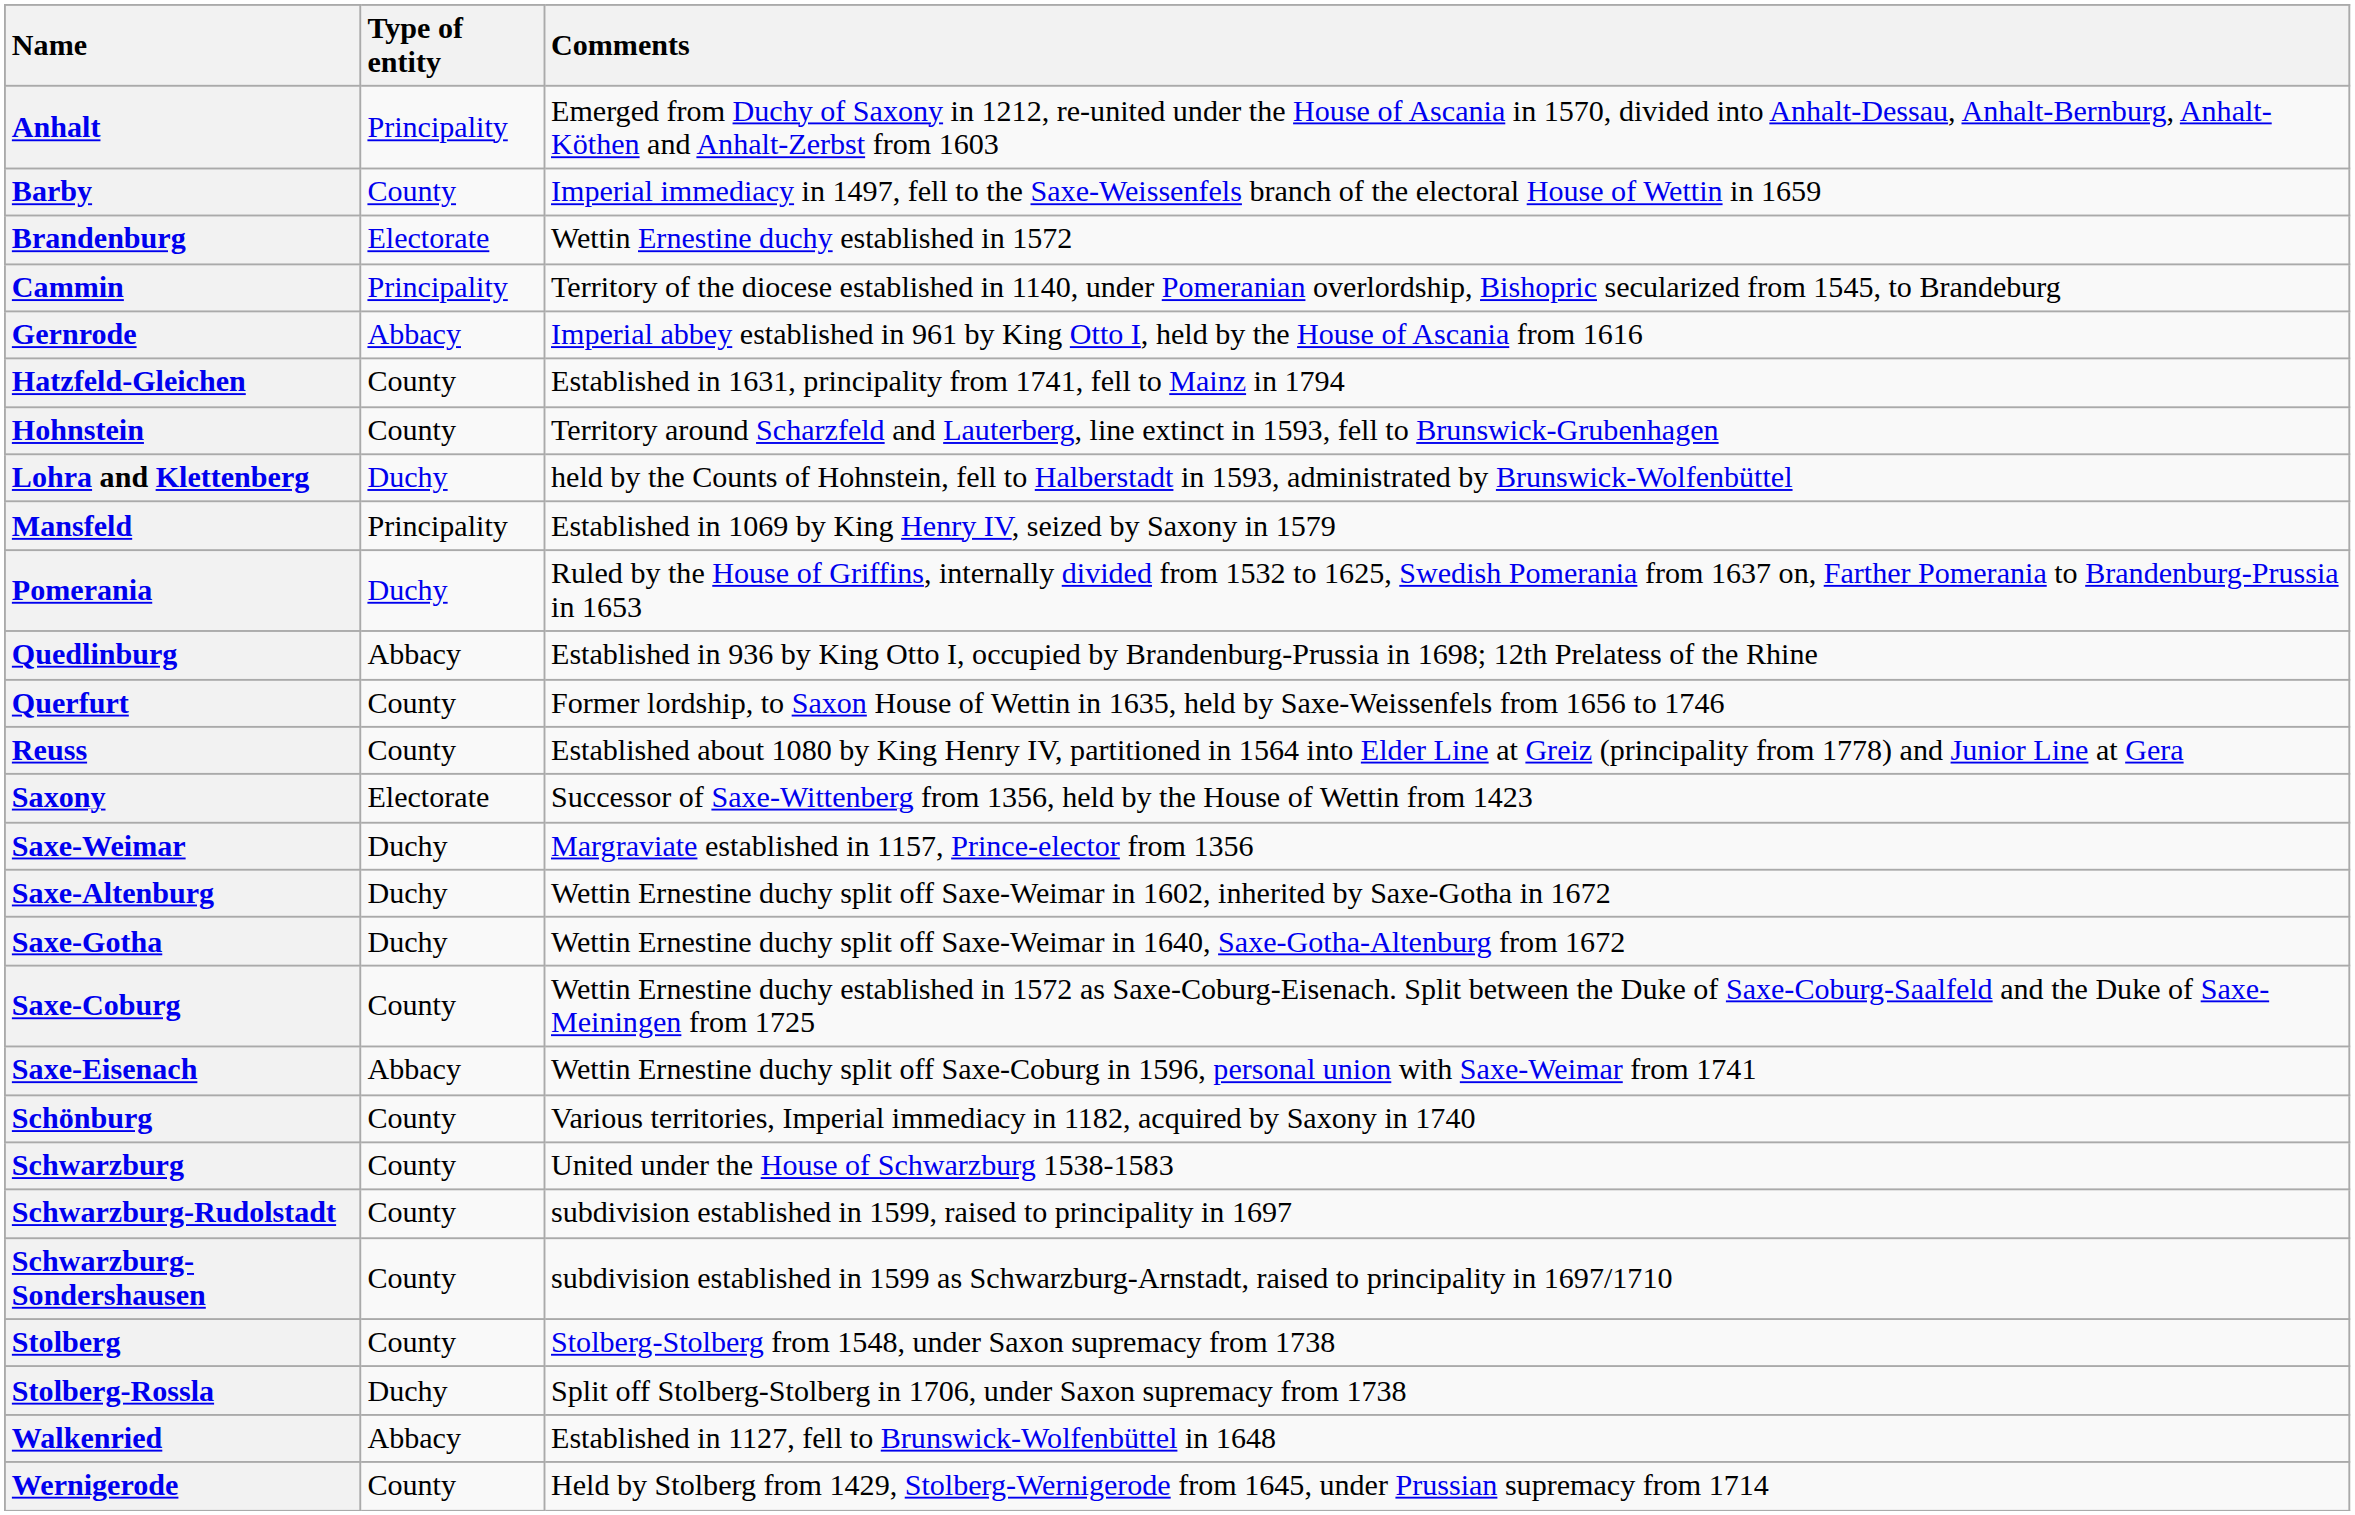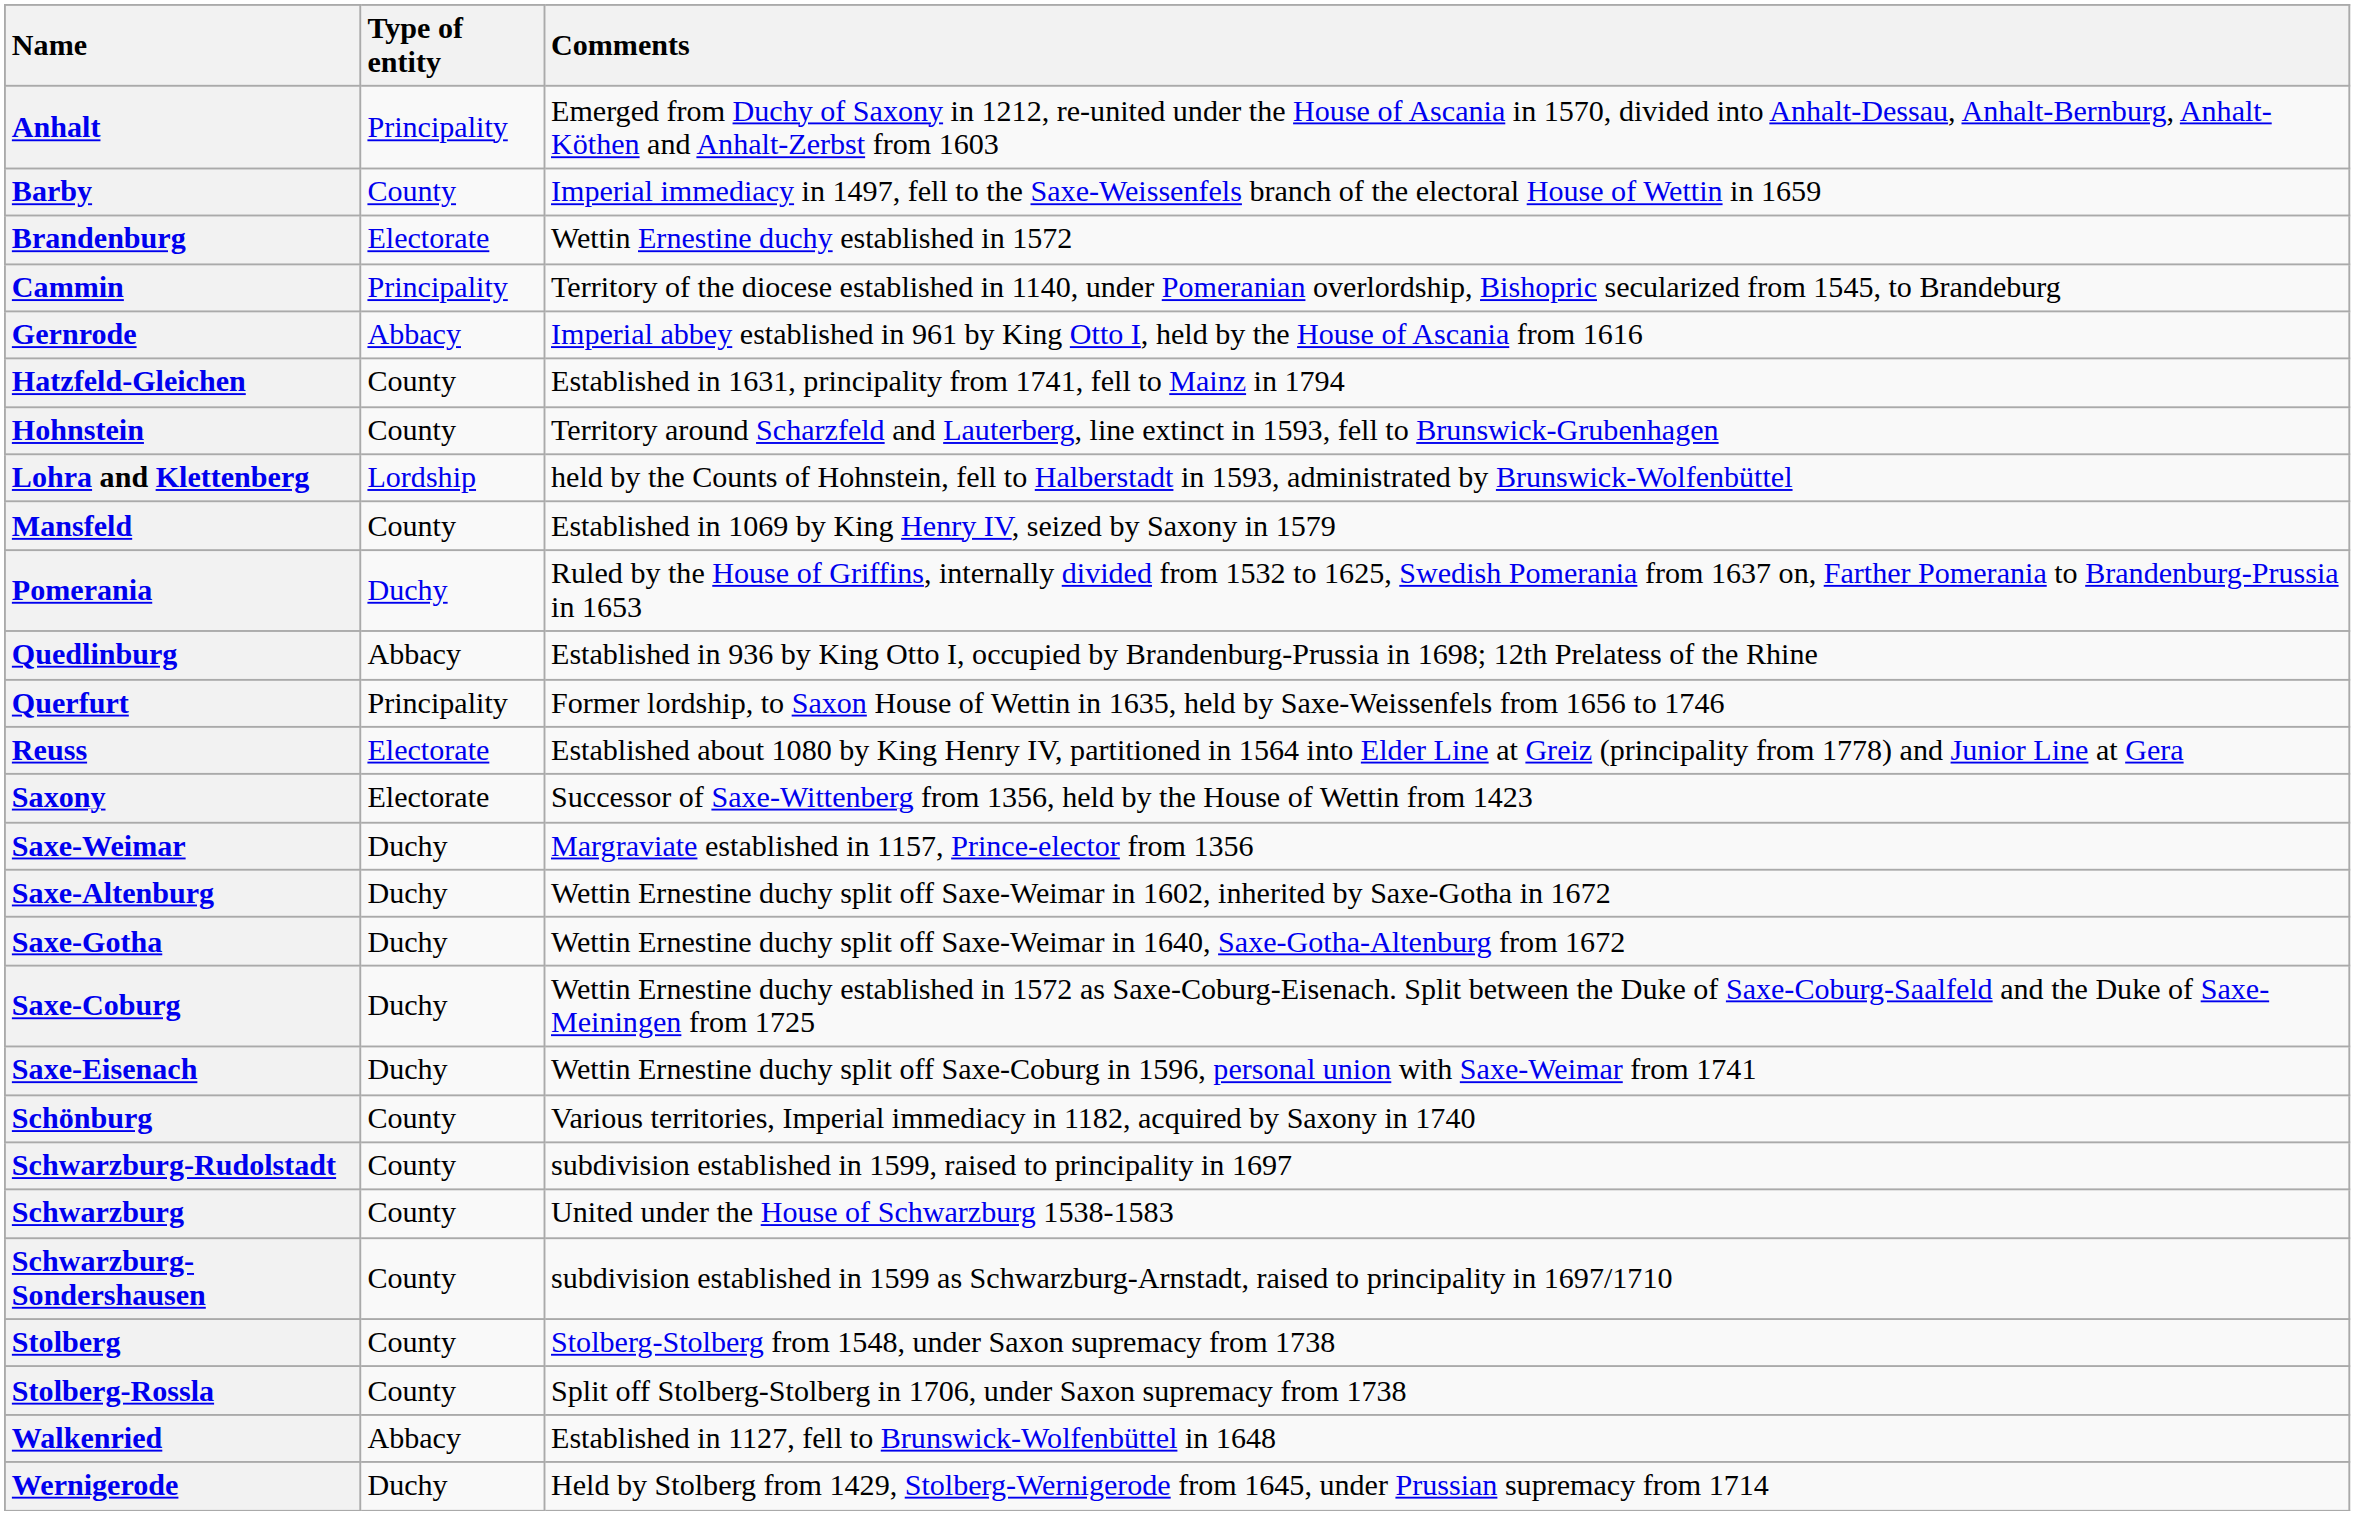 <table class="wikitable">
 <tr>
 <th scope="col" style="text-align: left;">Name</th>
 <th scope="col" style="text-align: left;">Type of entity</th>
 <th scope="col" style="text-align: left;">Comments</th>
 </tr>
 <tr>
 <th scope="row" style="text-align: left;"> <a href='#'>Anhalt</a></th>
 <td><a href='#'>Principality</a></td>
 <td>Emerged from <a href='#'>Duchy of Saxony</a> in 1212, re-united under the <a href='#'>House of Ascania</a> in 1570, divided into <a href='#'>Anhalt-Dessau</a>, <a href='#'>Anhalt-Bernburg</a>, <a href='#'>Anhalt-Köthen</a> and <a href='#'>Anhalt-Zerbst</a> from 1603</td>
 </tr>
 <tr>
 <th scope="row" style="text-align: left;"> <a href='#'>Barby</a></th>
 <td><a href='#'>County</a></td>
 <td><a href='#'>Imperial immediacy</a> in 1497, fell to the <a href='#'>Saxe-Weissenfels</a> branch of the electoral <a href='#'>House of Wettin</a> in 1659</td>
 </tr>
 <tr>
 <th scope="row" style="text-align: left;"> <a href='#'>Brandenburg</a></th>
 <td><a href='#'>Electorate</a></td>
 <td>Wettin <a href='#'>Ernestine duchy</a> established in 1572</td>
 </tr>
 <tr>
 <th scope="row" style="text-align: left;"> <a href='#'>Cammin</a></th>
 <td><a href='#'>Principality</a></td>
 <td>Territory of the diocese established in 1140, under <a href='#'>Pomeranian</a> overlordship, <a href='#'>Bishopric</a> secularized from 1545, to Brandeburg</td>
 </tr>
 <tr>
 <th scope="row" style="text-align: left;"> <a href='#'>Gernrode</a></th>
 <td><a href='#'>Abbacy</a></td>
 <td><a href='#'>Imperial abbey</a> established in 961 by King <a href='#'>Otto I</a>, held by the <a href='#'>House of Ascania</a> from 1616</td>
 </tr>
 <tr>
 <th scope="row" style="text-align: left;"><a href='#'>Hatzfeld-Gleichen</a></th>
 <td>County</td>
 <td>Established in 1631, principality from 1741, fell to <a href='#'>Mainz</a> in 1794</td>
 </tr>
 <tr>
 <th scope="row" style="text-align: left;"> <a href='#'>Hohnstein</a></th>
 <td>County</td>
 <td>Territory around <a href='#'>Scharzfeld</a> and <a href='#'>Lauterberg</a>, line extinct in 1593, fell to <a href='#'>Brunswick-Grubenhagen</a></td>
 </tr>
 <tr>
 <th scope="row" style="text-align: left;"><a href='#'>Lohra</a> and <a href='#'>Klettenberg</a></th>
-<td><a href='#'>Duchy</a></td>
+<td><a href='#'>Lordship</a></td>
 <td>held by the Counts of Hohnstein, fell to <a href='#'>Halberstadt</a> in 1593, administrated by <a href='#'>Brunswick-Wolfenbüttel</a></td>
 </tr>
 <tr>
 <th scope="row" style="text-align: left;"> <a href='#'>Mansfeld</a></th>
-<td>Principality</td>
+<td>County</td>
 <td>Established in 1069 by King <a href='#'>Henry IV</a>, seized by Saxony in 1579</td>
 </tr>
 <tr>
 <th scope="row" style="text-align: left;"> <a href='#'>Pomerania</a></th>
 <td><a href='#'>Duchy</a></td>
 <td>Ruled by the <a href='#'>House of Griffins</a>, internally <a href='#'>divided</a> from 1532 to 1625, <a href='#'>Swedish Pomerania</a> from 1637 on, <a href='#'>Farther Pomerania</a> to <a href='#'>Brandenburg-Prussia</a> in 1653</td>
 </tr>
 <tr>
 <th scope="row" style="text-align: left;"> <a href='#'>Quedlinburg</a></th>
 <td>Abbacy</td>
 <td>Established in 936 by King Otto I, occupied by Brandenburg-Prussia in 1698; 12th Prelatess of the Rhine</td>
 </tr>
 <tr>
 <th scope="row" style="text-align: left;"> <a href='#'>Querfurt</a></th>
-<td>County</td>
+<td>Principality</td>
 <td>Former lordship, to <a href='#'>Saxon</a> House of Wettin in 1635, held by Saxe-Weissenfels from 1656 to 1746</td>
 </tr>
 <tr>
 <th scope="row" style="text-align: left;"> <a href='#'>Reuss</a></th>
-<td>County</td>
+<td><a href='#'>Electorate</a></td>
 <td>Established about 1080 by King Henry IV, partitioned in 1564 into <a href='#'>Elder Line</a> at <a href='#'>Greiz</a> (principality from 1778) and <a href='#'>Junior Line</a> at <a href='#'>Gera</a></td>
 </tr>
 <tr>
 <th scope="row" style="text-align: left;"> <a href='#'>Saxony</a></th>
 <td>Electorate</td>
 <td>Successor of <a href='#'>Saxe-Wittenberg</a> from 1356, held by the House of Wettin from 1423</td>
 </tr>
 <tr>
 <th scope="row" style="text-align: left;"> <a href='#'>Saxe-Weimar</a></th>
 <td>Duchy</td>
 <td><a href='#'>Margraviate</a> established in 1157, <a href='#'>Prince-elector</a> from 1356</td>
 </tr>
 <tr>
 <th scope="row" style="text-align: left;"> <a href='#'>Saxe-Altenburg</a></th>
 <td>Duchy</td>
 <td>Wettin Ernestine duchy split off Saxe-Weimar in 1602, inherited by Saxe-Gotha in 1672</td>
 </tr>
 <tr>
 <th scope="row" style="text-align: left;"> <a href='#'>Saxe-Gotha</a></th>
 <td>Duchy</td>
 <td>Wettin Ernestine duchy split off Saxe-Weimar in 1640, <a href='#'>Saxe-Gotha-Altenburg</a> from 1672</td>
 </tr>
 <tr>
 <th scope="row" style="text-align: left;"><a href='#'>Saxe-Coburg</a></th>
-<td>County</td>
+<td>Duchy</td>
 <td>Wettin Ernestine duchy established in 1572 as Saxe-Coburg-Eisenach. Split between the Duke of <a href='#'>Saxe-Coburg-Saalfeld</a> and the Duke of <a href='#'>Saxe-Meiningen</a> from 1725</td>
 </tr>
 <tr>
 <th scope="row" style="text-align: left;"> <a href='#'>Saxe-Eisenach</a></th>
-<td>Abbacy</td>
+<td>Duchy</td>
 <td>Wettin Ernestine duchy split off Saxe-Coburg in 1596, <a href='#'>personal union</a> with <a href='#'>Saxe-Weimar</a> from 1741</td>
 </tr>
 <tr>
 <th scope="row" style="text-align: left;"> <a href='#'>Schönburg</a></th>
 <td>County</td>
 <td>Various territories, Imperial immediacy in 1182, acquired by Saxony in 1740</td>
 </tr>
 <tr>
+<th scope="row" style="text-align: left;"> <a href='#'>Schwarzburg-Rudolstadt</a></th>
+<td>County</td>
+<td>subdivision established in 1599, raised to principality in 1697</td>
+</tr>
+<tr>
 <th scope="row" style="text-align: left;"> <a href='#'>Schwarzburg</a></th>
 <td>County</td>
 <td>United under the <a href='#'>House of Schwarzburg</a> 1538-1583</td>
-</tr>
-<tr>
-<th scope="row" style="text-align: left;"> <a href='#'>Schwarzburg-Rudolstadt</a></th>
-<td>County</td>
-<td>subdivision established in 1599, raised to principality in 1697</td>
 </tr>
 <tr>
 <th scope="row" style="text-align: left;"> <a href='#'>Schwarzburg-Sondershausen</a></th>
 <td>County</td>
 <td>subdivision established in 1599 as Schwarzburg-Arnstadt, raised to principality in 1697/1710</td>
 </tr>
 <tr>
 <th scope="row" style="text-align: left;"> <a href='#'>Stolberg</a></th>
 <td>County</td>
 <td><a href='#'>Stolberg-Stolberg</a> from 1548, under Saxon supremacy from 1738</td>
 </tr>
 <tr>
 <th scope="row" style="text-align: left;"> <a href='#'>Stolberg-Rossla</a></th>
-<td>Duchy</td>
+<td>County</td>
 <td>Split off Stolberg-Stolberg in 1706, under Saxon supremacy from 1738</td>
 </tr>
 <tr>
 <th scope="row" style="text-align: left;"> <a href='#'>Walkenried</a></th>
 <td>Abbacy</td>
 <td>Established in 1127, fell to <a href='#'>Brunswick-Wolfenbüttel</a> in 1648</td>
 </tr>
 <tr>
 <th scope="row" style="text-align: left;"> <a href='#'>Wernigerode</a></th>
-<td>County</td>
+<td>Duchy</td>
 <td>Held by Stolberg from 1429, <a href='#'>Stolberg-Wernigerode</a> from 1645, under <a href='#'>Prussian</a> supremacy from 1714</td>
 </tr>
 </table>
